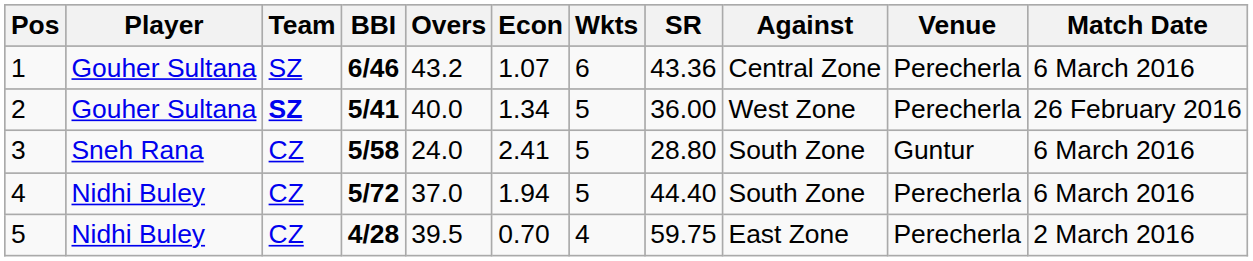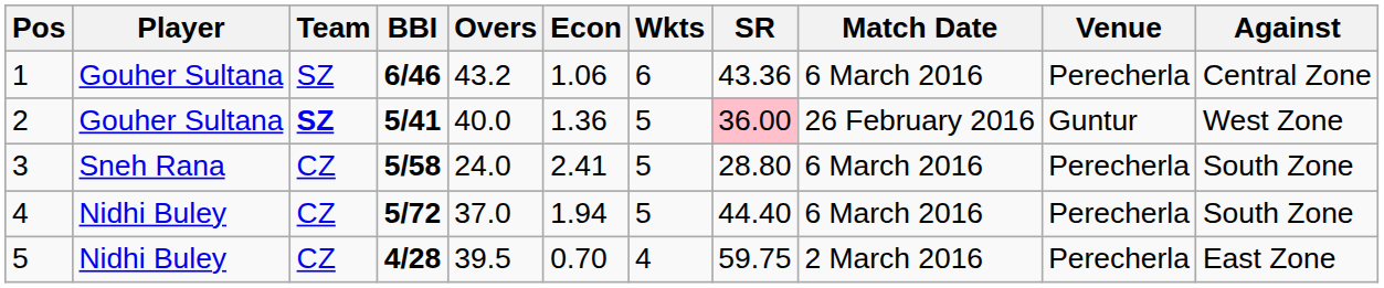 <table class="wikitable">
 <tr>
 <th>Pos</th>
 <th>Player</th>
 <th>Team</th>
 <th>BBI</th>
 <th>Overs</th>
 <th>Econ</th>
 <th>Wkts</th>
 <th>SR</th>
+<th>Match Date</th>
+<th>Venue</th>
 <th>Against</th>
-<th>Venue</th>
-<th>Match Date</th>
 </tr>
 <tr>
 <td>1</td>
 <td><a href='#'>Gouher Sultana</a></td>
 <td><a href='#'>SZ</a></td>
 <td><strong>6/46</strong></td>
 <td>43.2</td>
-<td>1.07</td>
+<td>1.06</td>
 <td>6</td>
 <td>43.36</td>
+<td>6 March 2016</td>
+<td>Perecherla</td>
 <td>Central Zone</td>
-<td>Perecherla</td>
-<td>6 March 2016</td>
 </tr>
 <tr>
 <td>2</td>
 <td><a href='#'>Gouher Sultana</a></td>
 <td><strong><a href='#'>SZ</a></strong></td>
 <td><strong>5/41</strong></td>
 <td>40.0</td>
-<td>1.34</td>
+<td>1.36</td>
 <td>5</td>
-<td>36.00</td>
+<td style="background: pink;">36.00</td>
+<td>26 February 2016</td>
+<td>Guntur</td>
 <td>West Zone</td>
-<td>Perecherla</td>
-<td>26 February 2016</td>
 </tr>
 <tr>
 <td>3</td>
 <td><a href='#'>Sneh Rana</a></td>
 <td><a href='#'>CZ</a></td>
 <td><strong>5/58</strong></td>
 <td>24.0</td>
 <td>2.41</td>
 <td>5</td>
 <td>28.80</td>
+<td>6 March 2016</td>
+<td>Perecherla</td>
 <td>South Zone</td>
-<td>Guntur</td>
-<td>6 March 2016</td>
 </tr>
 <tr>
 <td>4</td>
 <td><a href='#'>Nidhi Buley</a></td>
 <td><a href='#'>CZ</a></td>
 <td><strong>5/72</strong></td>
 <td>37.0</td>
 <td>1.94</td>
 <td>5</td>
 <td>44.40</td>
+<td>6 March 2016</td>
+<td>Perecherla</td>
 <td>South Zone</td>
-<td>Perecherla</td>
-<td>6 March 2016</td>
 </tr>
 <tr>
 <td>5</td>
 <td><a href='#'>Nidhi Buley</a></td>
 <td><a href='#'>CZ</a></td>
 <td><strong>4/28</strong></td>
 <td>39.5</td>
 <td>0.70</td>
 <td>4</td>
 <td>59.75</td>
+<td>2 March 2016</td>
+<td>Perecherla</td>
 <td>East Zone</td>
-<td>Perecherla</td>
-<td>2 March 2016</td>
 </tr>
 </table>
